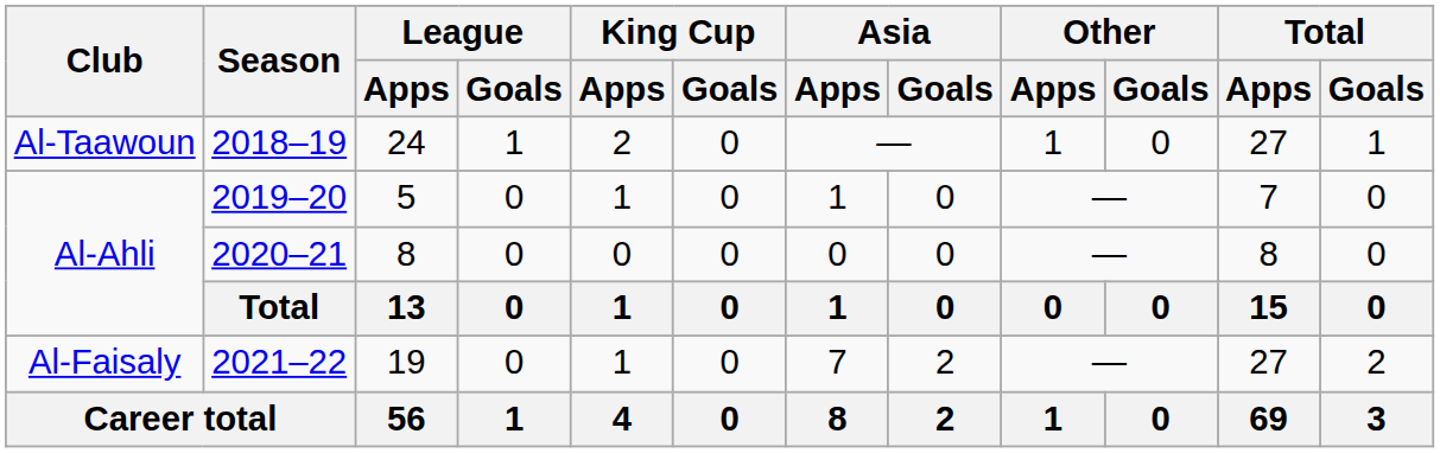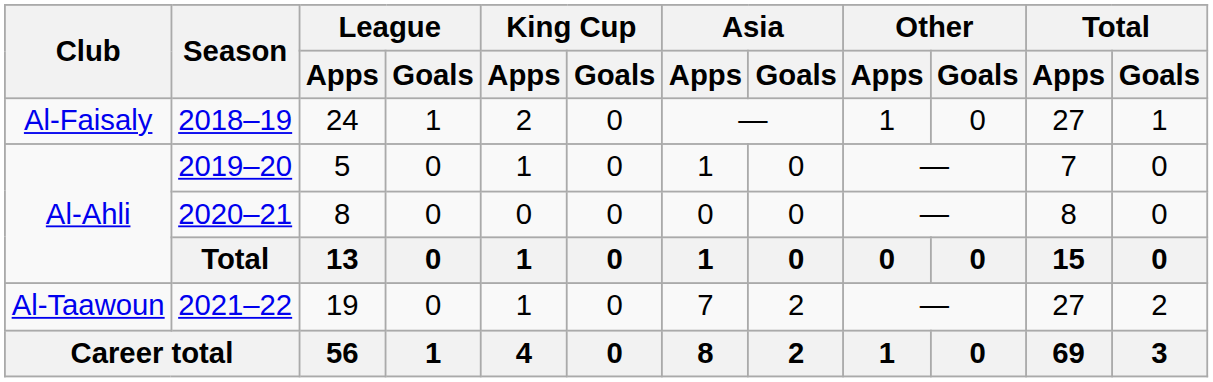 <table class="wikitable" style="text-align: center">
 <tr>
 <th rowspan=2>Club</th>
 <th rowspan=2>Season</th>
 <th colspan=2>League</th>
 <th colspan=2>King Cup</th>
 <th colspan=2>Asia</th>
 <th colspan=2>Other</th>
 <th colspan=2>Total</th>
 </tr>
 <tr>
 <th>Apps</th>
 <th>Goals</th>
 <th>Apps</th>
 <th>Goals</th>
 <th>Apps</th>
 <th>Goals</th>
 <th>Apps</th>
 <th>Goals</th>
 <th>Apps</th>
 <th>Goals</th>
 </tr>
 <tr>
-<td rowspan=1><a href='#'>Al-Taawoun</a></td>
+<td rowspan=1><a href='#'>Al-Faisaly</a></td>
 <td><a href='#'>2018–19</a></td>
 <td>24</td>
 <td>1</td>
 <td>2</td>
 <td>0</td>
 <td colspan=2>—</td>
 <td>1</td>
 <td>0</td>
 <td>27</td>
 <td>1</td>
 </tr>
 <tr>
 <td rowspan=3><a href='#'>Al-Ahli</a></td>
 <td><a href='#'>2019–20</a></td>
 <td>5</td>
 <td>0</td>
 <td>1</td>
 <td>0</td>
 <td>1</td>
 <td>0</td>
 <td colspan=2>—</td>
 <td>7</td>
 <td>0</td>
 </tr>
 <tr>
 <td><a href='#'>2020–21</a></td>
 <td>8</td>
 <td>0</td>
 <td>0</td>
 <td>0</td>
 <td>0</td>
 <td>0</td>
 <td colspan=2>—</td>
 <td>8</td>
 <td>0</td>
 </tr>
 <tr>
 <th>Total</th>
 <th>13</th>
 <th>0</th>
 <th>1</th>
 <th>0</th>
 <th>1</th>
 <th>0</th>
 <th>0</th>
 <th>0</th>
 <th>15</th>
 <th>0</th>
 </tr>
 <tr>
-<td rowspan=1><a href='#'>Al-Faisaly</a></td>
+<td rowspan=1><a href='#'>Al-Taawoun</a></td>
 <td><a href='#'>2021–22</a></td>
 <td>19</td>
 <td>0</td>
 <td>1</td>
 <td>0</td>
 <td>7</td>
 <td>2</td>
 <td colspan=2>—</td>
 <td>27</td>
 <td>2</td>
 </tr>
 <tr>
 <th colspan=2>Career total</th>
 <th>56</th>
 <th>1</th>
 <th>4</th>
 <th>0</th>
 <th>8</th>
 <th>2</th>
 <th>1</th>
 <th>0</th>
 <th>69</th>
 <th>3</th>
 </tr>
 </table>
